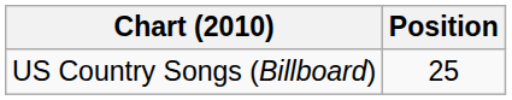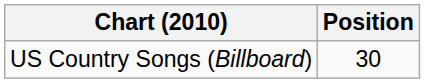 <table class="wikitable sortable">
 <tr>
 <th scope="col">Chart (2010)</th>
 <th scope="col">Position</th>
 </tr>
 <tr>
 <td>US Country Songs (<em>Billboard</em>)</td>
-<td align="center">25</td>
+<td align="center">30</td>
 </tr>
 </table>
